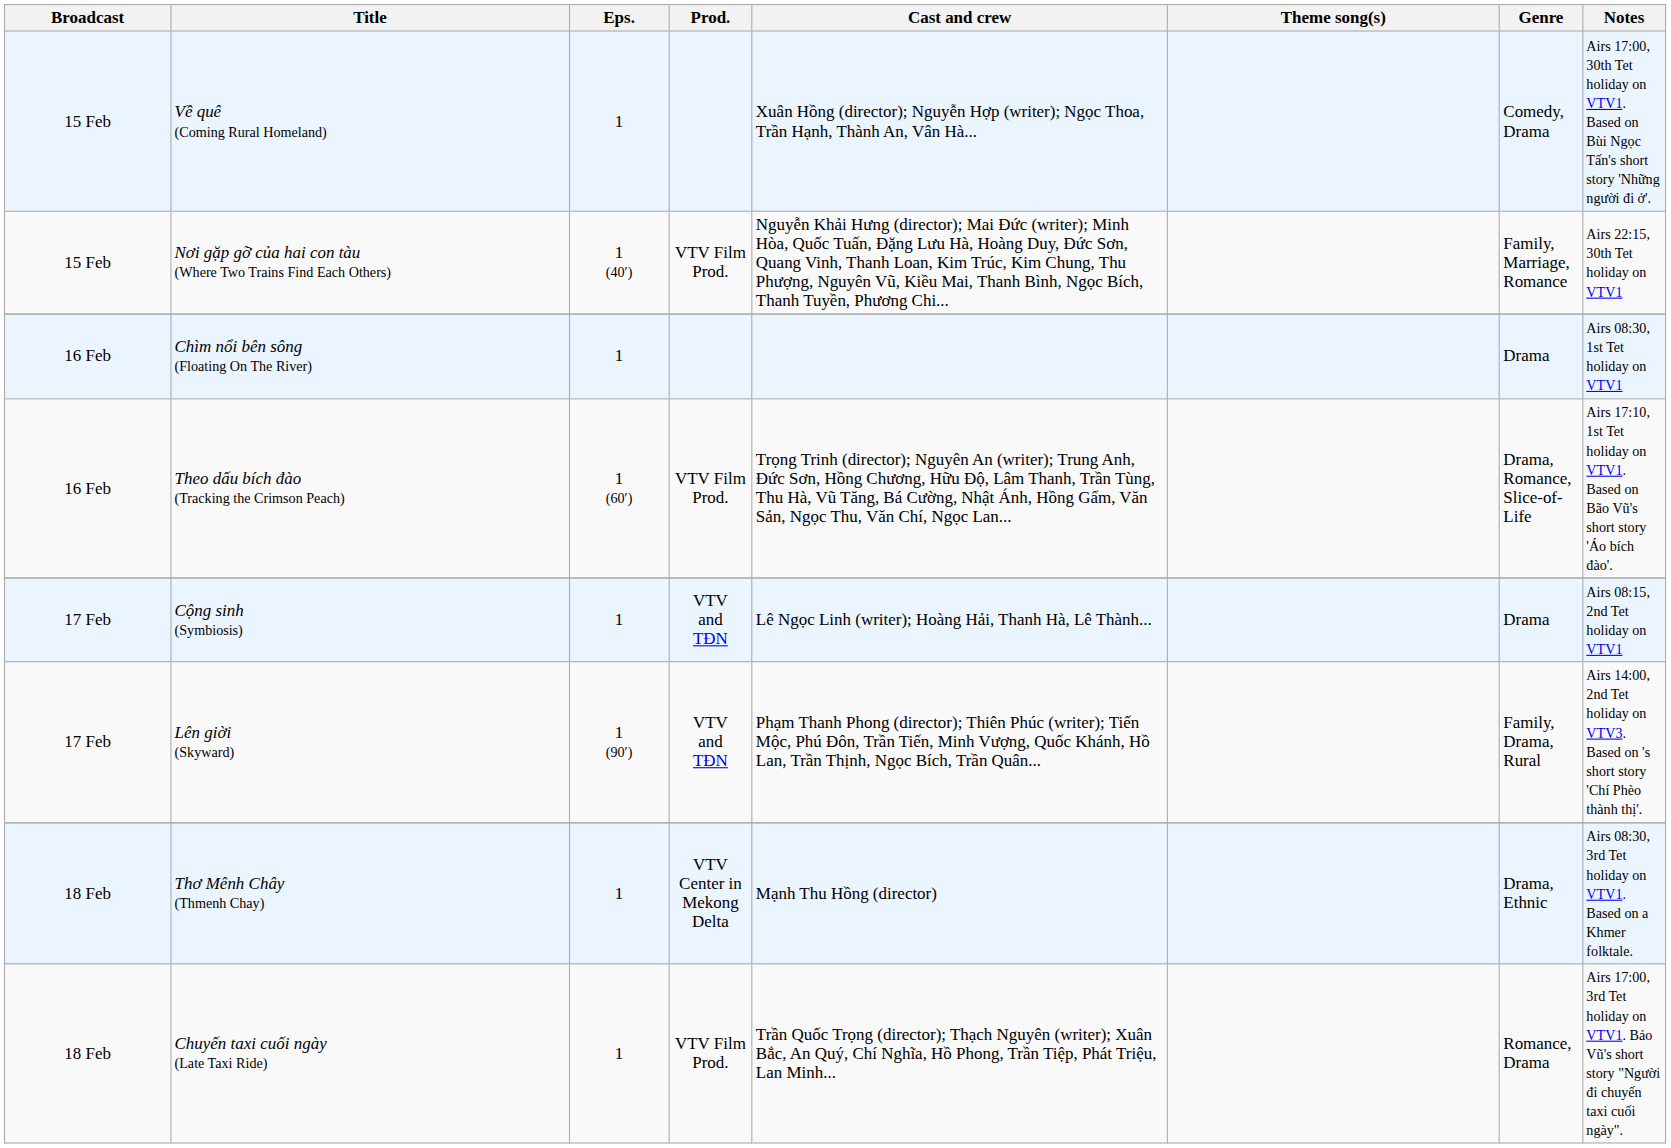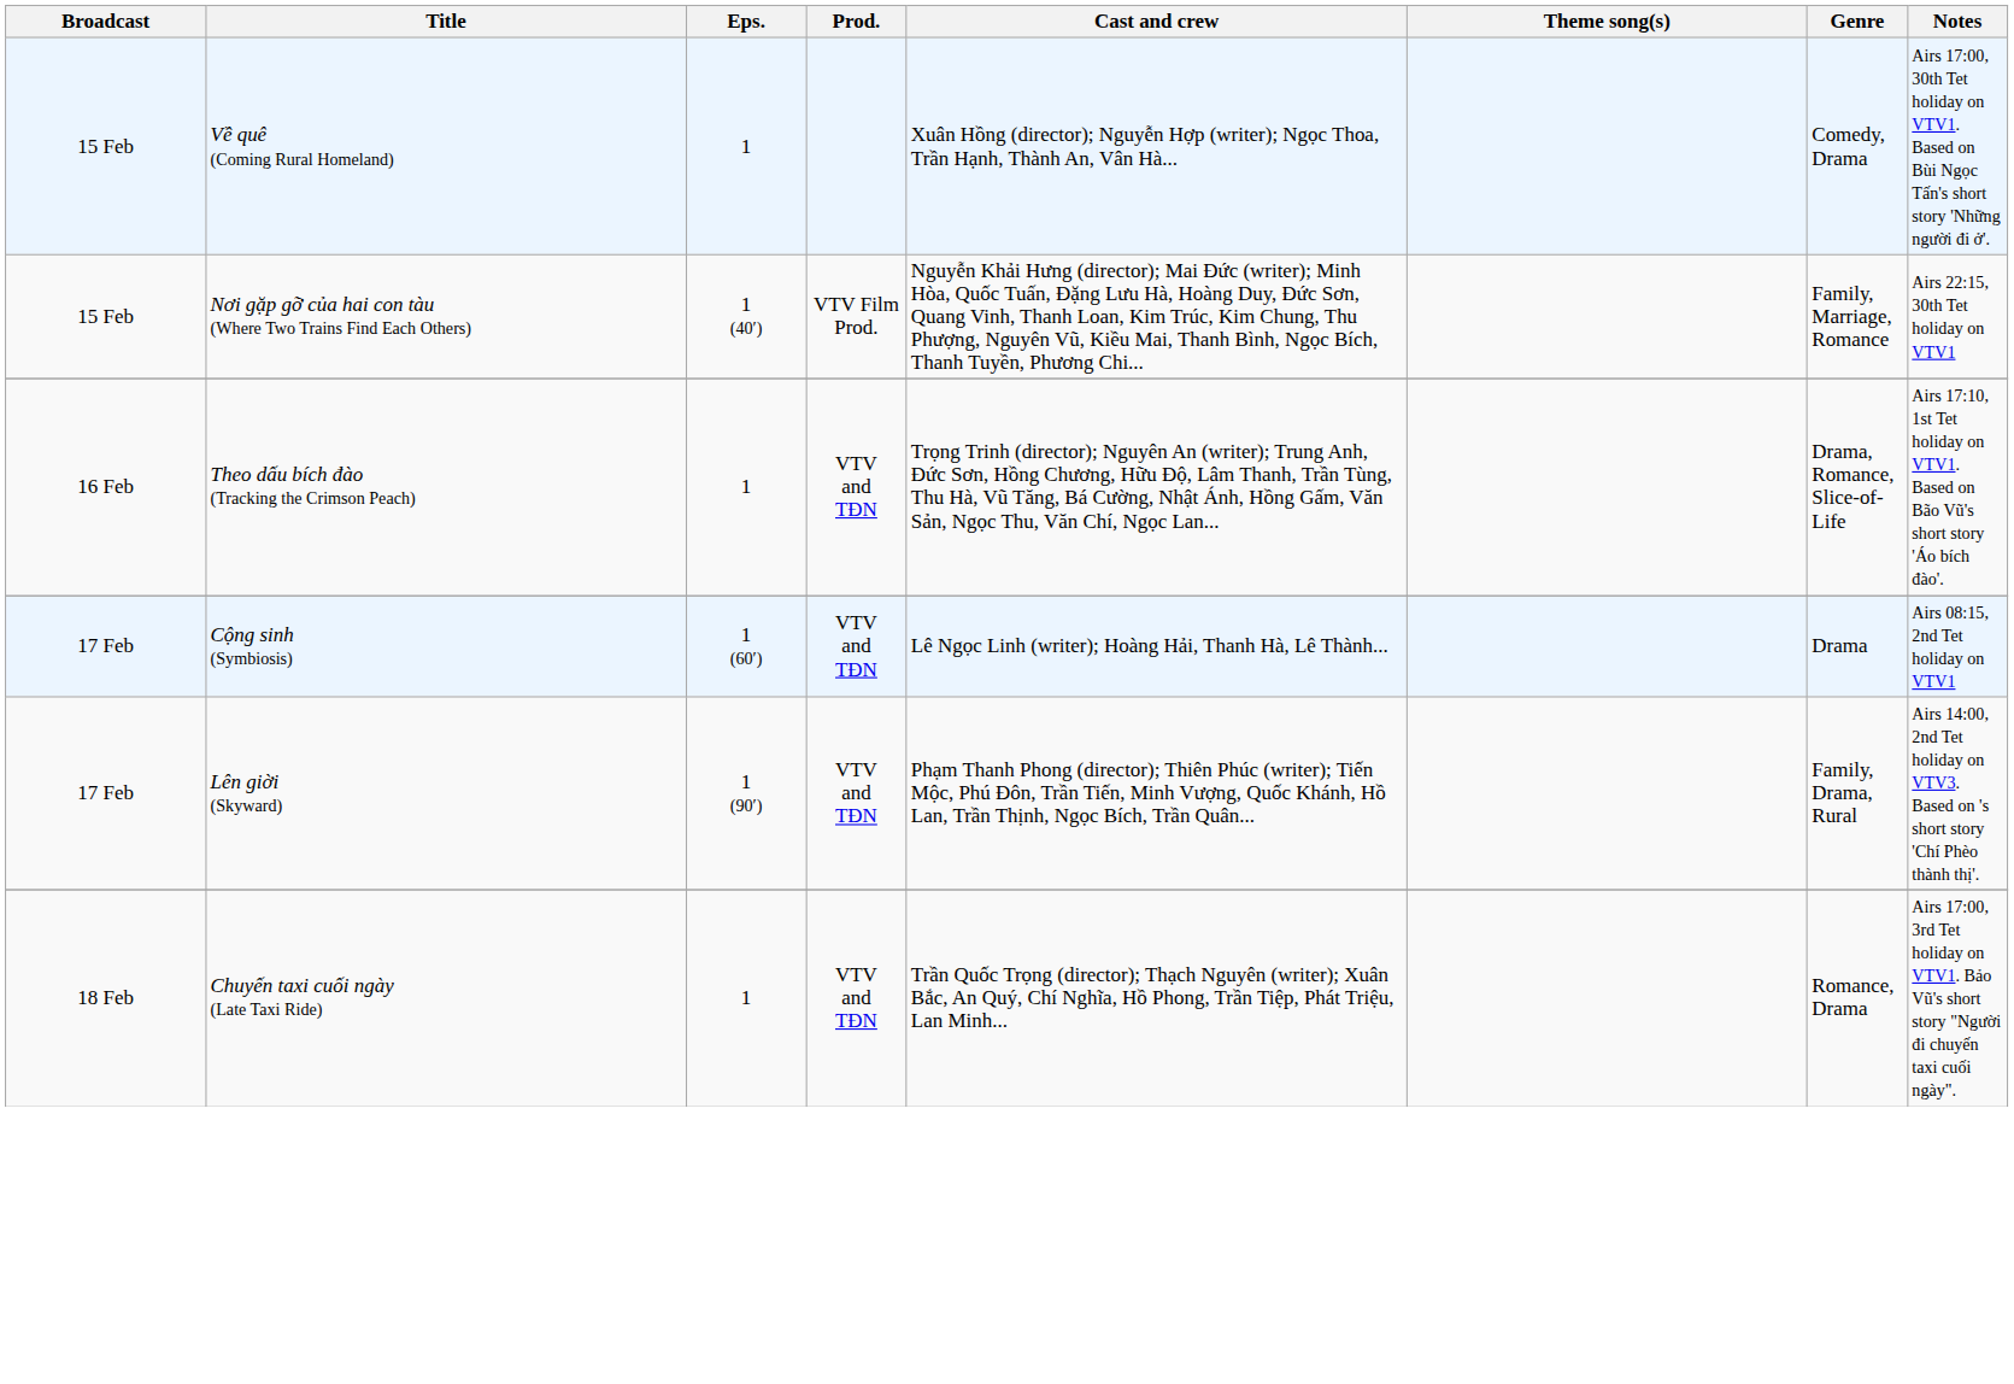 <table class="wikitable sortable">
 <tr>
 <th style="width:10%;">Broadcast</th>
 <th style="width:24%;">Title</th>
 <th style="width:6%;">Eps.</th>
 <th style="width:5%;">Prod.</th>
 <th style="width:25%;">Cast and crew</th>
 <th style="width:20%;">Theme song(s)</th>
 <th style="width:5%;">Genre</th>
 <th style="width:5%;">Notes</th>
 </tr>
 <tr ---- bgcolor="#ebf5ff">
 <td style="text-align:center;">15 Feb <br></td>
 <td><em>Về quê</em> <br><small>(Coming Rural Homeland)</small></td>
 <td style="text-align:center;">1</td>
 <td style="text-align:center;"></td>
 <td>Xuân Hồng (director); Nguyễn Hợp (writer); Ngọc Thoa, Trần Hạnh, Thành An, Vân Hà...</td>
 <td></td>
 <td>Comedy, Drama</td>
 <td><small>Airs 17:00, 30th Tet holiday on <a href='#'>VTV1</a>. Based on Bùi Ngọc Tấn's short story 'Những người đi ở'.</small></td>
 </tr>
 <tr>
 <td style="text-align:center;">15 Feb <br></td>
 <td><em>Nơi gặp gỡ của hai con tàu</em> <br><small>(Where Two Trains Find Each Others)</small></td>
 <td style="text-align:center;">1<br><small>(40′)</small></td>
 <td style="text-align:center;">VTV Film Prod.</td>
 <td>Nguyễn Khải Hưng (director); Mai Đức (writer); Minh Hòa, Quốc Tuấn, Đặng Lưu Hà, Hoàng Duy, Đức Sơn, Quang Vinh, Thanh Loan, Kim Trúc, Kim Chung, Thu Phượng, Nguyên Vũ, Kiều Mai, Thanh Bình, Ngọc Bích, Thanh Tuyền, Phương Chi...</td>
 <td></td>
 <td>Family, Marriage, Romance</td>
 <td><small>Airs 22:15, 30th Tet holiday on <a href='#'>VTV1</a></small></td>
 </tr>
 <tr>
 </tr>
-<tr ---- bgcolor="#ebf5ff">
-<td style="text-align:center;">16 Feb<br></td>
-<td><em>Chìm nổi bên sông</em> <br><small>(Floating On The River)</small></td>
-<td style="text-align:center;">1</td>
-<td style="text-align:center;"></td>
-<td></td>
-<td></td>
-<td>Drama</td>
-<td><small>Airs 08:30, 1st Tet holiday on <a href='#'>VTV1</a></small></td>
-</tr>
 <tr>
 <td style="text-align:center;">16 Feb <br></td>
 <td><em>Theo dấu bích đào</em> <br><small>(Tracking the Crimson Peach)</small></td>
-<td style="text-align:center;">1<br><small>(60′)</small></td>
-<td style="text-align:center;">VTV Film Prod.</td>
+<td style="text-align:center;">1</td>
+<td style="text-align:center;">VTV<br>and<br><a href='#'>TĐN</a></td>
 <td>Trọng Trinh (director); Nguyên An (writer); Trung Anh, Đức Sơn, Hồng Chương, Hữu Độ, Lâm Thanh, Trần Tùng, Thu Hà, Vũ Tăng, Bá Cường, Nhật Ánh, Hồng Gấm, Văn Sản, Ngọc Thu, Văn Chí, Ngọc Lan...</td>
 <td></td>
 <td>Drama, Romance, Slice-of-Life</td>
 <td><small>Airs 17:10, 1st Tet holiday on <a href='#'>VTV1</a>. Based on Bão Vũ's short story 'Áo bích đào'.</small></td>
 </tr>
 <tr>
 </tr>
 <tr ---- bgcolor="#ebf5ff">
 <td style="text-align:center;">17 Feb<br></td>
 <td><em>Cộng sinh</em> <br><small>(Symbiosis)</small></td>
-<td style="text-align:center;">1</td>
+<td style="text-align:center;">1<br><small>(60′)</small></td>
 <td style="text-align:center;">VTV<br>and<br><a href='#'>TĐN</a></td>
 <td>Lê Ngọc Linh (writer); Hoàng Hải, Thanh Hà, Lê Thành...</td>
 <td></td>
 <td>Drama</td>
 <td><small>Airs 08:15, 2nd Tet holiday on <a href='#'>VTV1</a></small></td>
 </tr>
 <tr>
 <td style="text-align:center;">17 Feb <br></td>
 <td><em>Lên giời</em> <br><small>(Skyward)</small></td>
 <td style="text-align:center;">1<br><small>(90′)</small></td>
 <td style="text-align:center;">VTV<br>and<br><a href='#'>TĐN</a></td>
 <td>Phạm Thanh Phong (director); Thiên Phúc (writer); Tiến Mộc, Phú Đôn, Trần Tiến, Minh Vượng, Quốc Khánh, Hồ Lan, Trần Thịnh, Ngọc Bích, Trần Quân...</td>
 <td></td>
 <td>Family, Drama, Rural</td>
 <td><small>Airs 14:00, 2nd Tet holiday on <a href='#'>VTV3</a>. Based on 's short story 'Chí Phèo thành thị'.</small></td>
 </tr>
 <tr>
 </tr>
-<tr ---- bgcolor="#ebf5ff">
-<td style="text-align:center;">18 Feb<br></td>
-<td><em>Thơ Mênh Chây</em> <br><small>(Thmenh Chay)</small></td>
-<td style="text-align:center;">1</td>
-<td style="text-align:center;">VTV Center in Mekong Delta</td>
-<td>Mạnh Thu Hồng (director)</td>
-<td></td>
-<td>Drama, Ethnic</td>
-<td><small>Airs 08:30, 3rd Tet holiday on <a href='#'>VTV1</a>. Based on a Khmer folktale.</small></td>
-</tr>
 <tr>
 <td style="text-align:center;">18 Feb <br></td>
 <td><em>Chuyến taxi cuối ngày</em> <br><small>(Late Taxi Ride)</small></td>
 <td style="text-align:center;">1</td>
-<td style="text-align:center;">VTV Film Prod.</td>
+<td style="text-align:center;">VTV<br>and<br><a href='#'>TĐN</a></td>
 <td>Trần Quốc Trọng (director); Thạch Nguyên (writer); Xuân Bắc, An Quý, Chí Nghĩa, Hồ Phong, Trần Tiệp, Phát Triệu, Lan Minh...</td>
 <td></td>
 <td>Romance, Drama</td>
 <td><small>Airs 17:00, 3rd Tet holiday on <a href='#'>VTV1</a>. </small><small> Bảo Vũ's short story "Người đi chuyến taxi cuối ngày". </small></td>
 </tr>
 </table>
